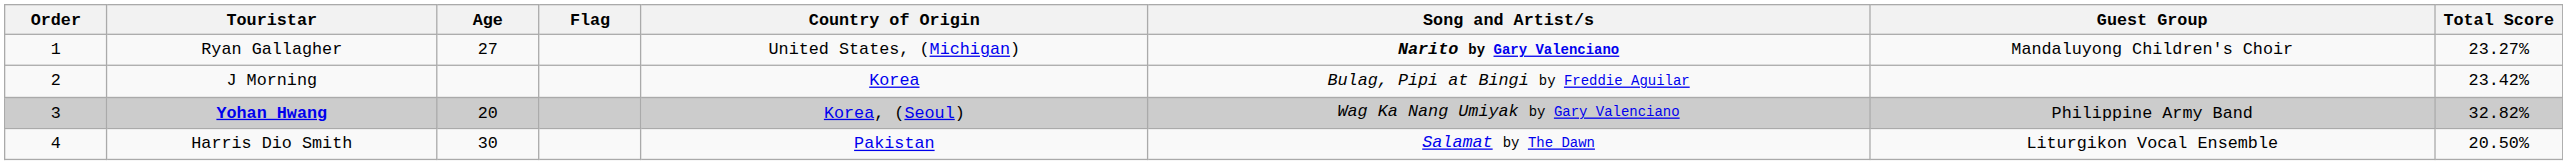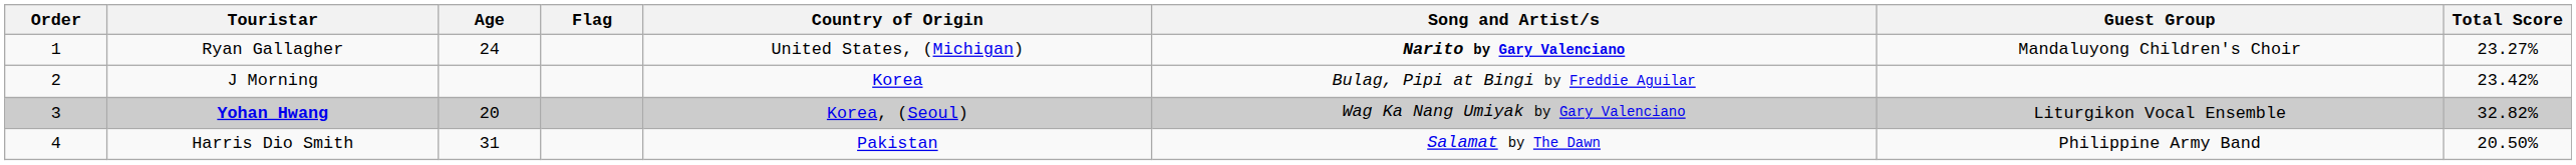 <table class="wikitable" style="text-align:center; line-height:17px; width:100%;">
 <tr>
 <th scope="col" width="04%">Order</th>
 <th scope="col">Touristar</th>
 <th scope="col" width="04%">Age</th>
 <th scope="col" width="04%">Flag</th>
 <th scope="col">Country of Origin</th>
 <th scope="col">Song and Artist/s</th>
 <th scope="col">Guest Group</th>
 <th scope="col" width="05%">Total Score</th>
 </tr>
 <tr>
 <td>1</td>
 <td>Ryan Gallagher</td>
-<td>27</td>
+<td>24</td>
 <td></td>
 <td>United States, (<a href='#'>Michigan</a>)</td>
 <td><strong><em>Narito</em> <small>by <a href='#'>Gary Valenciano</a></small></strong></td>
 <td>Mandaluyong Children's Choir</td>
 <td>23.27%</td>
 </tr>
 <tr>
 <td>2</td>
 <td>J Morning</td>
 <td></td>
 <td></td>
 <td><a href='#'>Korea</a></td>
 <td><em>Bulag, Pipi at Bingi</em> <small>by <a href='#'>Freddie Aguilar</a></small></td>
 <td></td>
 <td>23.42%</td>
 </tr>
 <tr style="background:#CCC;">
 <td>3</td>
 <td><strong><a href='#'>Yohan Hwang</a></strong></td>
 <td>20</td>
 <td></td>
 <td><a href='#'>Korea</a>, (<a href='#'>Seoul</a>)</td>
 <td><em>Wag Ka Nang Umiyak</em> <small>by <a href='#'>Gary Valenciano</a></small></td>
-<td>Philippine Army Band</td>
+<td>Liturgikon Vocal Ensemble</td>
 <td>32.82%</td>
 </tr>
 <tr>
 <td>4</td>
 <td>Harris Dio Smith</td>
-<td>30</td>
+<td>31</td>
 <td></td>
 <td><a href='#'>Pakistan</a></td>
 <td><em><a href='#'>Salamat</a></em> <small>by <a href='#'>The Dawn</a></small></td>
-<td>Liturgikon Vocal Ensemble</td>
+<td>Philippine Army Band</td>
 <td>20.50%</td>
 </tr>
 </table>
